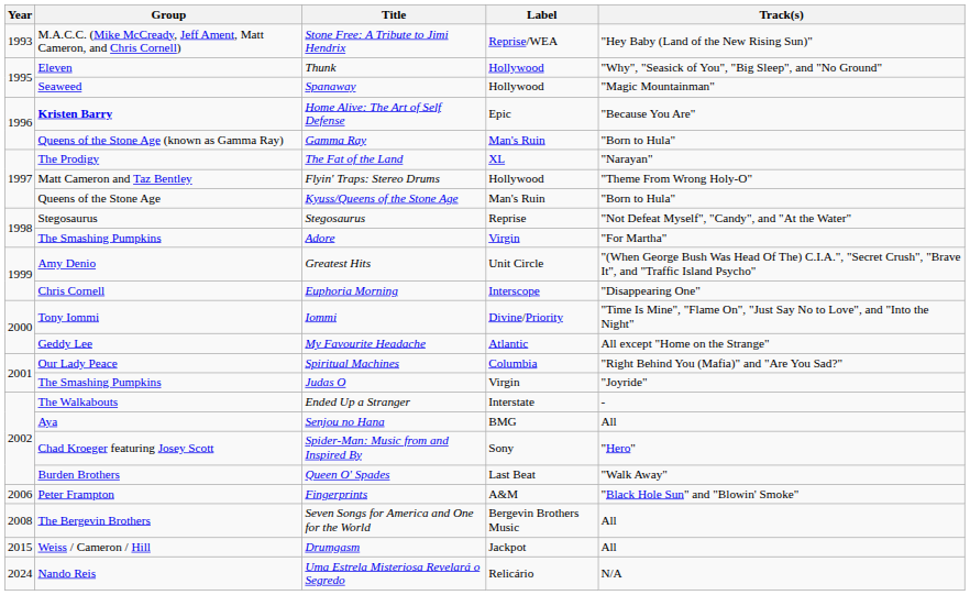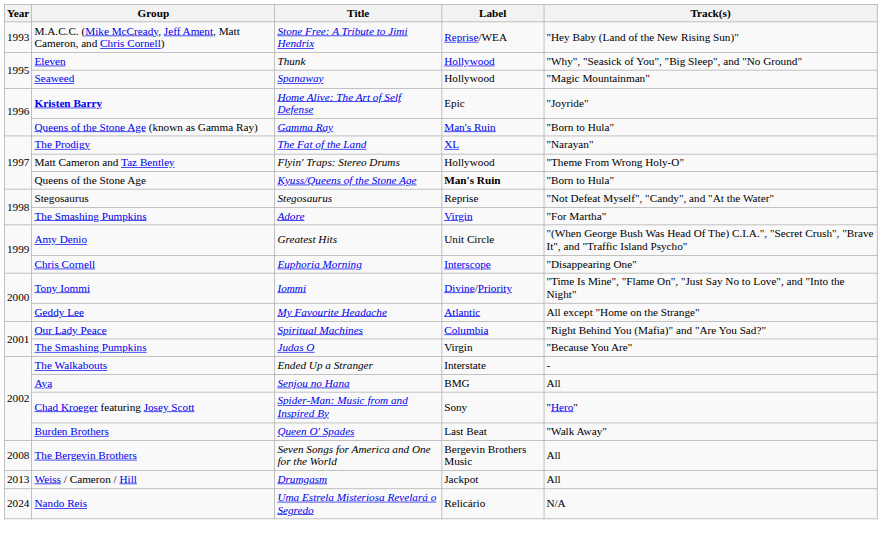 <table class="wikitable" border="1">
 <tr>
 <th><strong>Year</strong></th>
 <th><strong>Group</strong></th>
 <th><strong>Title</strong></th>
 <th><strong>Label</strong></th>
 <th><strong>Track(s)</strong></th>
 </tr>
 <tr>
 <td>1993</td>
 <td>M.A.C.C. (<a href='#'>Mike McCready</a>, <a href='#'>Jeff Ament</a>, Matt Cameron, and <a href='#'>Chris Cornell</a>)</td>
 <td><em><a href='#'>Stone Free: A Tribute to Jimi Hendrix</a></em></td>
 <td><a href='#'>Reprise</a>/WEA</td>
 <td>"Hey Baby (Land of the New Rising Sun)"</td>
 </tr>
 <tr>
 <td rowspan="2">1995</td>
 <td><a href='#'>Eleven</a></td>
 <td><em>Thunk</em></td>
 <td><a href='#'>Hollywood</a></td>
 <td>"Why", "Seasick of You", "Big Sleep", and "No Ground"</td>
 </tr>
 <tr>
 <td><a href='#'>Seaweed</a></td>
 <td><em><a href='#'>Spanaway</a></em></td>
 <td>Hollywood</td>
 <td>"Magic Mountainman"</td>
 </tr>
 <tr>
 <td rowspan="2">1996</td>
 <td><strong><a href='#'>Kristen Barry</a></strong></td>
 <td><em><a href='#'>Home Alive: The Art of Self Defense</a></em></td>
 <td>Epic</td>
-<td>"Because You Are"</td>
+<td>"Joyride"</td>
 </tr>
 <tr>
 <td><a href='#'>Queens of the Stone Age</a> (known as Gamma Ray)</td>
 <td><em><a href='#'>Gamma Ray</a></em></td>
 <td><a href='#'>Man's Ruin</a></td>
 <td>"Born to Hula"</td>
 </tr>
 <tr>
 <td rowspan="3">1997</td>
 <td><a href='#'>The Prodigy</a></td>
 <td><em><a href='#'>The Fat of the Land</a></em></td>
 <td><a href='#'>XL</a></td>
 <td>"Narayan"</td>
 </tr>
 <tr>
 <td>Matt Cameron and <a href='#'>Taz Bentley</a></td>
 <td><em>Flyin' Traps: Stereo Drums</em></td>
 <td>Hollywood</td>
 <td>"Theme From Wrong Holy-O"</td>
 </tr>
 <tr>
 <td>Queens of the Stone Age</td>
 <td><em><a href='#'>Kyuss/Queens of the Stone Age</a></em></td>
-<td>Man's Ruin</td>
+<td><strong>Man's Ruin</strong></td>
 <td>"Born to Hula"</td>
 </tr>
 <tr>
 <td rowspan="2">1998</td>
 <td>Stegosaurus</td>
 <td><em>Stegosaurus</em></td>
 <td>Reprise</td>
 <td>"Not Defeat Myself", "Candy", and "At the Water"</td>
 </tr>
 <tr>
 <td><a href='#'>The Smashing Pumpkins</a></td>
 <td><em><a href='#'>Adore</a></em></td>
 <td><a href='#'>Virgin</a></td>
 <td>"For Martha"</td>
 </tr>
 <tr>
 <td rowspan="2">1999</td>
 <td><a href='#'>Amy Denio</a></td>
 <td><em>Greatest Hits</em></td>
 <td>Unit Circle</td>
 <td>"(When George Bush Was Head Of The) C.I.A.", "Secret Crush", "Brave It", and "Traffic Island Psycho"</td>
 </tr>
 <tr>
 <td><a href='#'>Chris Cornell</a></td>
 <td><em><a href='#'>Euphoria Morning</a></em></td>
 <td><a href='#'>Interscope</a></td>
 <td>"Disappearing One"</td>
 </tr>
 <tr>
 <td rowspan="2">2000</td>
 <td><a href='#'>Tony Iommi</a></td>
 <td><em><a href='#'>Iommi</a></em></td>
 <td><a href='#'>Divine</a>/<a href='#'>Priority</a></td>
 <td>"Time Is Mine", "Flame On", "Just Say No to Love", and "Into the Night"</td>
 </tr>
 <tr>
 <td><a href='#'>Geddy Lee</a></td>
 <td><em><a href='#'>My Favourite Headache</a></em></td>
 <td><a href='#'>Atlantic</a></td>
 <td>All except "Home on the Strange"</td>
 </tr>
 <tr>
 <td rowspan="2">2001</td>
 <td><a href='#'>Our Lady Peace</a></td>
 <td><em><a href='#'>Spiritual Machines</a></em></td>
 <td><a href='#'>Columbia</a></td>
 <td>"Right Behind You (Mafia)" and "Are You Sad?"</td>
 </tr>
 <tr>
 <td><a href='#'>The Smashing Pumpkins</a></td>
 <td><em><a href='#'>Judas O</a></em></td>
 <td>Virgin</td>
-<td>"Joyride"</td>
+<td>"Because You Are"</td>
 </tr>
 <tr>
 <td rowspan="4">2002</td>
 <td><a href='#'>The Walkabouts</a></td>
 <td><em>Ended Up a Stranger</em></td>
 <td>Interstate</td>
 <td>-</td>
 </tr>
 <tr>
 <td><a href='#'>Aya</a></td>
 <td><em><a href='#'>Senjou no Hana</a></em></td>
 <td>BMG</td>
 <td>All</td>
 </tr>
 <tr>
 <td><a href='#'>Chad Kroeger</a> featuring <a href='#'>Josey Scott</a></td>
 <td><em><a href='#'>Spider-Man: Music from and Inspired By</a></em></td>
 <td>Sony</td>
 <td>"<a href='#'>Hero</a>"</td>
 </tr>
 <tr>
 <td><a href='#'>Burden Brothers</a></td>
 <td><em><a href='#'>Queen O' Spades</a></em></td>
 <td>Last Beat</td>
 <td>"Walk Away"</td>
 </tr>
 <tr>
-<td>2006</td>
-<td><a href='#'>Peter Frampton</a></td>
-<td><em><a href='#'>Fingerprints</a></em></td>
-<td>A&M</td>
-<td>"<a href='#'>Black Hole Sun</a>" and "Blowin' Smoke"</td>
-</tr>
-<tr>
 <td>2008</td>
 <td><a href='#'>The Bergevin Brothers</a></td>
 <td><em>Seven Songs for America and One for the World</em></td>
 <td>Bergevin Brothers Music</td>
 <td>All</td>
 </tr>
 <tr>
-<td>2015</td>
+<td>2013</td>
 <td><a href='#'>Weiss</a> / Cameron / <a href='#'>Hill</a></td>
 <td><em><a href='#'>Drumgasm</a></em></td>
 <td>Jackpot</td>
 <td>All</td>
 </tr>
 <tr>
 <td>2024</td>
 <td><a href='#'>Nando Reis</a></td>
 <td><em><a href='#'>Uma Estrela Misteriosa Revelará o Segredo</a></em></td>
 <td>Relicário</td>
 <td>N/A</td>
 </tr>
 </table>
